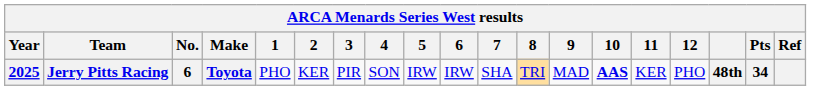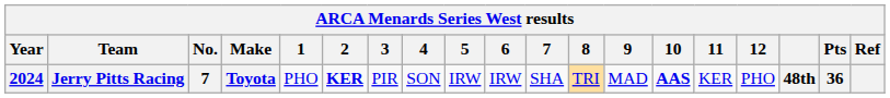 <table class="wikitable" style="text-align:center; font-size:75%">
 <tr>
 <th colspan=23><a href='#'>ARCA Menards Series West</a> results</th>
 </tr>
 <tr>
 <th>Year</th>
 <th>Team</th>
 <th>No.</th>
 <th>Make</th>
 <th>1</th>
 <th>2</th>
 <th>3</th>
 <th>4</th>
 <th>5</th>
 <th>6</th>
 <th>7</th>
 <th>8</th>
 <th>9</th>
 <th>10</th>
 <th>11</th>
 <th>12</th>
 <th></th>
 <th>Pts</th>
 <th>Ref</th>
 </tr>
 <tr>
-<th><a href='#'>2025</a></th>
+<th><a href='#'>2024</a></th>
 <th><a href='#'>Jerry Pitts Racing</a></th>
-<th>6</th>
+<th>7</th>
 <th><a href='#'>Toyota</a></th>
 <td><a href='#'>PHO</a></td>
-<td><a href='#'>KER</a></td>
+<td><strong><a href='#'>KER</a></strong></td>
 <td><a href='#'>PIR</a></td>
 <td><a href='#'>SON</a></td>
 <td><a href='#'>IRW</a></td>
 <td><a href='#'>IRW</a></td>
 <td><a href='#'>SHA</a></td>
 <td style="background:#FFDF9F;"><a href='#'>TRI</a><br></td>
 <td><a href='#'>MAD</a></td>
 <td><strong><a href='#'>AAS</a></strong></td>
 <td><a href='#'>KER</a></td>
 <td><a href='#'>PHO</a></td>
 <th>48th</th>
-<th>34</th>
+<th>36</th>
 <th></th>
 </tr>
 </table>
